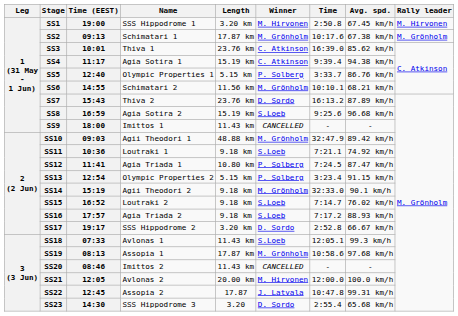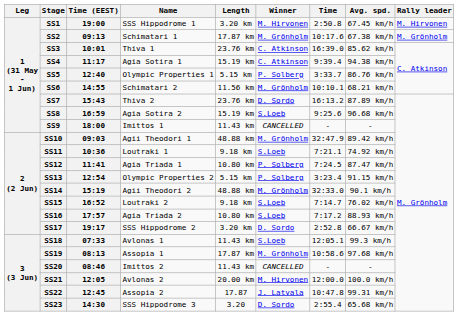 <table class="wikitable" style="text-align: center; font-size: 90%; max-width: 950px;">
 <tr>
 <th>Leg</th>
 <th>Stage</th>
 <th>Time (EEST)</th>
 <th>Name</th>
 <th>Length</th>
 <th>Winner</th>
 <th>Time</th>
 <th>Avg. spd.</th>
 <th>Rally leader</th>
 </tr>
 <tr>
 <th rowspan=9>1<br>(31 May<br>-<br>1 Jun)</th>
 <th>SS1</th>
 <th>19:00</th>
 <td align=left>SSS Hippodrome 1</td>
 <td>3.20 km</td>
 <td align=left> <a href='#'>M. Hirvonen</a></td>
 <td>2:50.8</td>
 <td>67.45 km/h</td>
 <td align=left> <a href='#'>M. Hirvonen</a></td>
 </tr>
 <tr>
 <th>SS2</th>
 <th>09:13</th>
 <td align=left>Schimatari 1</td>
 <td>17.87 km</td>
 <td align=left> <a href='#'>M. Grönholm</a></td>
 <td>10:17.6</td>
 <td>67.38 km/h</td>
 <td align=left> <a href='#'>M. Grönholm</a></td>
 </tr>
 <tr>
 <th>SS3</th>
 <th>10:01</th>
 <td align=left>Thiva 1</td>
 <td>23.76 km</td>
 <td align=left> <a href='#'>C. Atkinson</a></td>
 <td>16:39.0</td>
 <td>85.62 km/h</td>
 <td align=left rowspan="4"> <a href='#'>C. Atkinson</a></td>
 </tr>
 <tr>
 <th>SS4</th>
 <th>11:17</th>
 <td align=left>Agia Sotira 1</td>
 <td>15.19 km</td>
 <td align=left> <a href='#'>C. Atkinson</a></td>
 <td>9:39.4</td>
 <td>94.38 km/h</td>
 </tr>
 <tr>
 <th>SS5</th>
 <th>12:40</th>
 <td align=left>Olympic Properties 1</td>
 <td>5.15 km</td>
 <td align=left> <a href='#'>P. Solberg</a></td>
 <td>3:33.7</td>
 <td>86.76 km/h</td>
 </tr>
 <tr>
 <th>SS6</th>
 <th>14:55</th>
 <td align=left>Schimatari 2</td>
 <td>11.56 km</td>
 <td align=left> <a href='#'>M. Grönholm</a></td>
 <td>10:10.1</td>
 <td>68.21 km/h</td>
 </tr>
 <tr>
 <th>SS7</th>
 <th>15:43</th>
 <td align=left>Thiva 2</td>
 <td>23.76 km</td>
 <td align=left> <a href='#'>D. Sordo</a></td>
 <td>16:13.2</td>
 <td>87.89 km/h</td>
 <td align=left rowspan="17"> <a href='#'>M. Grönholm</a></td>
 </tr>
 <tr>
 <th>SS8</th>
 <th>16:59</th>
 <td align=left>Agia Sotira 2</td>
 <td>15.19 km</td>
 <td align=left> <a href='#'>S.Loeb</a></td>
 <td>9:25.6</td>
 <td>96.68 km/h</td>
 </tr>
 <tr>
 <th>SS9</th>
 <th>18:00</th>
 <td align=left>Imittos 1</td>
 <td>11.43 km</td>
 <td><em>CANCELLED</em></td>
 <td>-</td>
 <td>-</td>
 </tr>
 <tr>
 <th rowspan="8">2<br>(2 Jun)</th>
 <th>SS10</th>
 <th>09:03</th>
 <td align=left>Agii Theodori 1</td>
 <td>48.88 km</td>
 <td align=left> <a href='#'>M. Grönholm</a></td>
 <td>32:47.9</td>
 <td>89.42 km/h</td>
 </tr>
 <tr>
 <th>SS11</th>
 <th>10:36</th>
 <td align=left>Loutraki 1</td>
 <td>9.18 km</td>
 <td align=left> <a href='#'>S.Loeb</a></td>
 <td>7:21.1</td>
 <td>74.92 km/h</td>
 </tr>
 <tr>
 <th>SS12</th>
 <th>11:41</th>
 <td align=left>Agia Triada 1</td>
 <td>10.80 km</td>
 <td align=left> <a href='#'>P. Solberg</a></td>
 <td>7:24.5</td>
 <td>87.47 km/h</td>
 </tr>
 <tr>
 <th>SS13</th>
 <th>12:54</th>
 <td align=left>Olympic Properties 2</td>
 <td>5.15 km</td>
 <td align=left> <a href='#'>P. Solberg</a></td>
 <td>3:23.4</td>
 <td>91.15 km/h</td>
 </tr>
 <tr>
 <th>SS14</th>
 <th>15:19</th>
 <td align=left>Agii Theodori 2</td>
-<td>9.18 km</td>
+<td>48.88 km</td>
 <td align=left> <a href='#'>M. Grönholm</a></td>
 <td>32:33.0</td>
 <td>90.1 km/h</td>
 </tr>
 <tr>
 <th>SS15</th>
 <th>16:52</th>
 <td align=left>Loutraki 2</td>
 <td>9.18 km</td>
 <td align=left> <a href='#'>S.Loeb</a></td>
 <td>7:14.7</td>
 <td>76.02 km/h</td>
 </tr>
 <tr>
 <th>SS16</th>
 <th>17:57</th>
 <td align=left>Agia Triada 2</td>
-<td>9.18 km</td>
+<td>10.80 km</td>
 <td align=left> <a href='#'>S.Loeb</a></td>
 <td>7:17.2</td>
 <td>88.93 km/h</td>
 </tr>
 <tr>
 <th>SS17</th>
 <th>19:17</th>
 <td align=left>SSS Hippodrome 2</td>
 <td>3.20 km</td>
 <td align=left> <a href='#'>D. Sordo</a></td>
 <td>2:52.8</td>
 <td>66.67 km/h</td>
 </tr>
 <tr>
 <th rowspan="6">3<br>(3 Jun)</th>
 <th>SS18</th>
 <th>07:33</th>
 <td align=left>Avlonas 1</td>
 <td>11.43 km</td>
 <td align=left> <a href='#'>S.Loeb</a></td>
 <td>12:05.1</td>
 <td>99.3 km/h</td>
 </tr>
 <tr>
 <th>SS19</th>
 <th>08:13</th>
 <td align=left>Assopia 1</td>
 <td>17.87 km</td>
 <td align=left> <a href='#'>M. Grönholm</a></td>
 <td>10:58.6</td>
 <td>97.68 km/h</td>
 </tr>
 <tr>
 <th>SS20</th>
 <th>08:46</th>
 <td align=left>Imittos 2</td>
 <td>11.43 km</td>
 <td><em>CANCELLED</em></td>
 <td>-</td>
 <td>-</td>
 </tr>
 <tr>
 <th>SS21</th>
 <th>12:05</th>
 <td align=left>Avlonas 2</td>
 <td>20.00 km</td>
 <td align=left> <a href='#'>M. Hirvonen</a></td>
 <td>12:00.0</td>
 <td>100.0 km/h</td>
 </tr>
 <tr>
 <th>SS22</th>
 <th>12:45</th>
 <td align=left>Assopia 2</td>
 <td>17.87</td>
 <td align=left> <a href='#'>J. Latvala</a></td>
 <td>10:47.8</td>
 <td>99.31 km/h</td>
 </tr>
 <tr>
 <th>SS23</th>
 <th>14:30</th>
 <td align=left>SSS Hippodrome 3</td>
 <td>3.20</td>
 <td align=left> <a href='#'>D. Sordo</a></td>
 <td>2:55.4</td>
 <td>65.68 km/h</td>
 </tr>
 </table>
